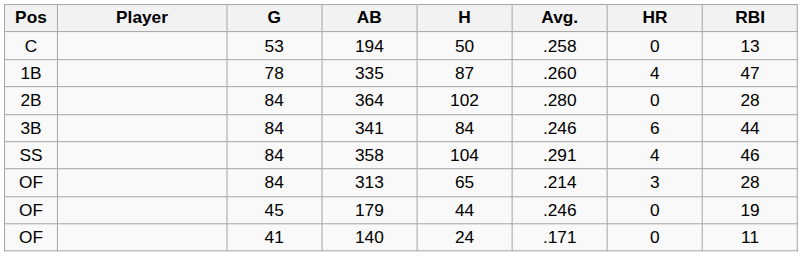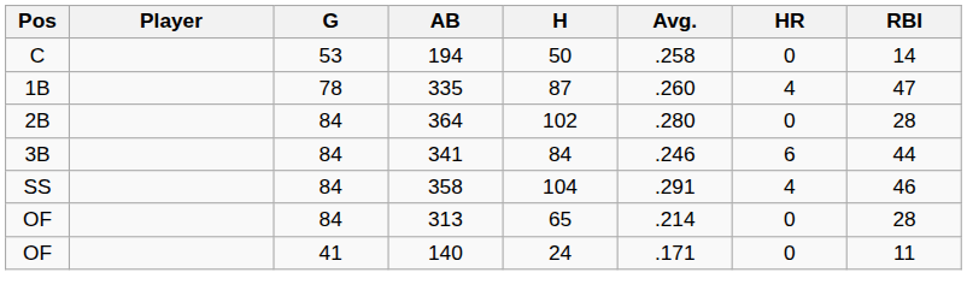 <table class="wikitable sortable">
 <tr>
 <th bgcolor="#DDDDFF" width="5%">Pos</th>
 <th bgcolor="#DDDDFF" width="16%">Player</th>
 <th bgcolor="#DDDDFF" width="9%">G</th>
 <th bgcolor="#DDDDFF" width="9%">AB</th>
 <th bgcolor="#DDDDFF" width="9%">H</th>
 <th bgcolor="#DDDDFF" width="9%">Avg.</th>
 <th bgcolor="#DDDDFF" width="9%">HR</th>
 <th bgcolor="#DDDDFF" width="9%">RBI</th>
 </tr>
 <tr align="center">
 <td>C</td>
 <td></td>
 <td>53</td>
 <td>194</td>
 <td>50</td>
 <td>.258</td>
 <td>0</td>
-<td>13</td>
+<td>14</td>
 </tr>
 <tr align="center">
 <td>1B</td>
 <td></td>
 <td>78</td>
 <td>335</td>
 <td>87</td>
 <td>.260</td>
 <td>4</td>
 <td>47</td>
 </tr>
 <tr align="center">
 <td>2B</td>
 <td></td>
 <td>84</td>
 <td>364</td>
 <td>102</td>
 <td>.280</td>
 <td>0</td>
 <td>28</td>
 </tr>
 <tr align="center">
 <td>3B</td>
 <td></td>
 <td>84</td>
 <td>341</td>
 <td>84</td>
 <td>.246</td>
 <td>6</td>
 <td>44</td>
 </tr>
 <tr align="center">
 <td>SS</td>
 <td></td>
 <td>84</td>
 <td>358</td>
 <td>104</td>
 <td>.291</td>
 <td>4</td>
 <td>46</td>
 </tr>
 <tr align="center">
 <td>OF</td>
 <td></td>
 <td>84</td>
 <td>313</td>
 <td>65</td>
 <td>.214</td>
-<td>3</td>
+<td>0</td>
 <td>28</td>
-</tr>
-<tr align="center">
-<td>OF</td>
-<td></td>
-<td>45</td>
-<td>179</td>
-<td>44</td>
-<td>.246</td>
-<td>0</td>
-<td>19</td>
 </tr>
 <tr align="center">
 <td>OF</td>
 <td></td>
 <td>41</td>
 <td>140</td>
 <td>24</td>
 <td>.171</td>
 <td>0</td>
 <td>11</td>
 </tr>
 </table>
